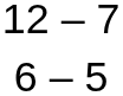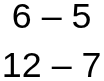 <table style="text-align:center">
 <tr>
 <th width=200></th>
 <th width=100></th>
 <th width=200></th>
 </tr>
 <tr>
 <td align=right><strong></strong></td>
-<td>12 – 7</td>
+<td>6 – 5</td>
 <td align=left></td>
 </tr>
 <tr>
 <td align=right><strong></strong></td>
-<td>6 – 5</td>
+<td>12 – 7</td>
 <td align=left></td>
 </tr>
 </table>
